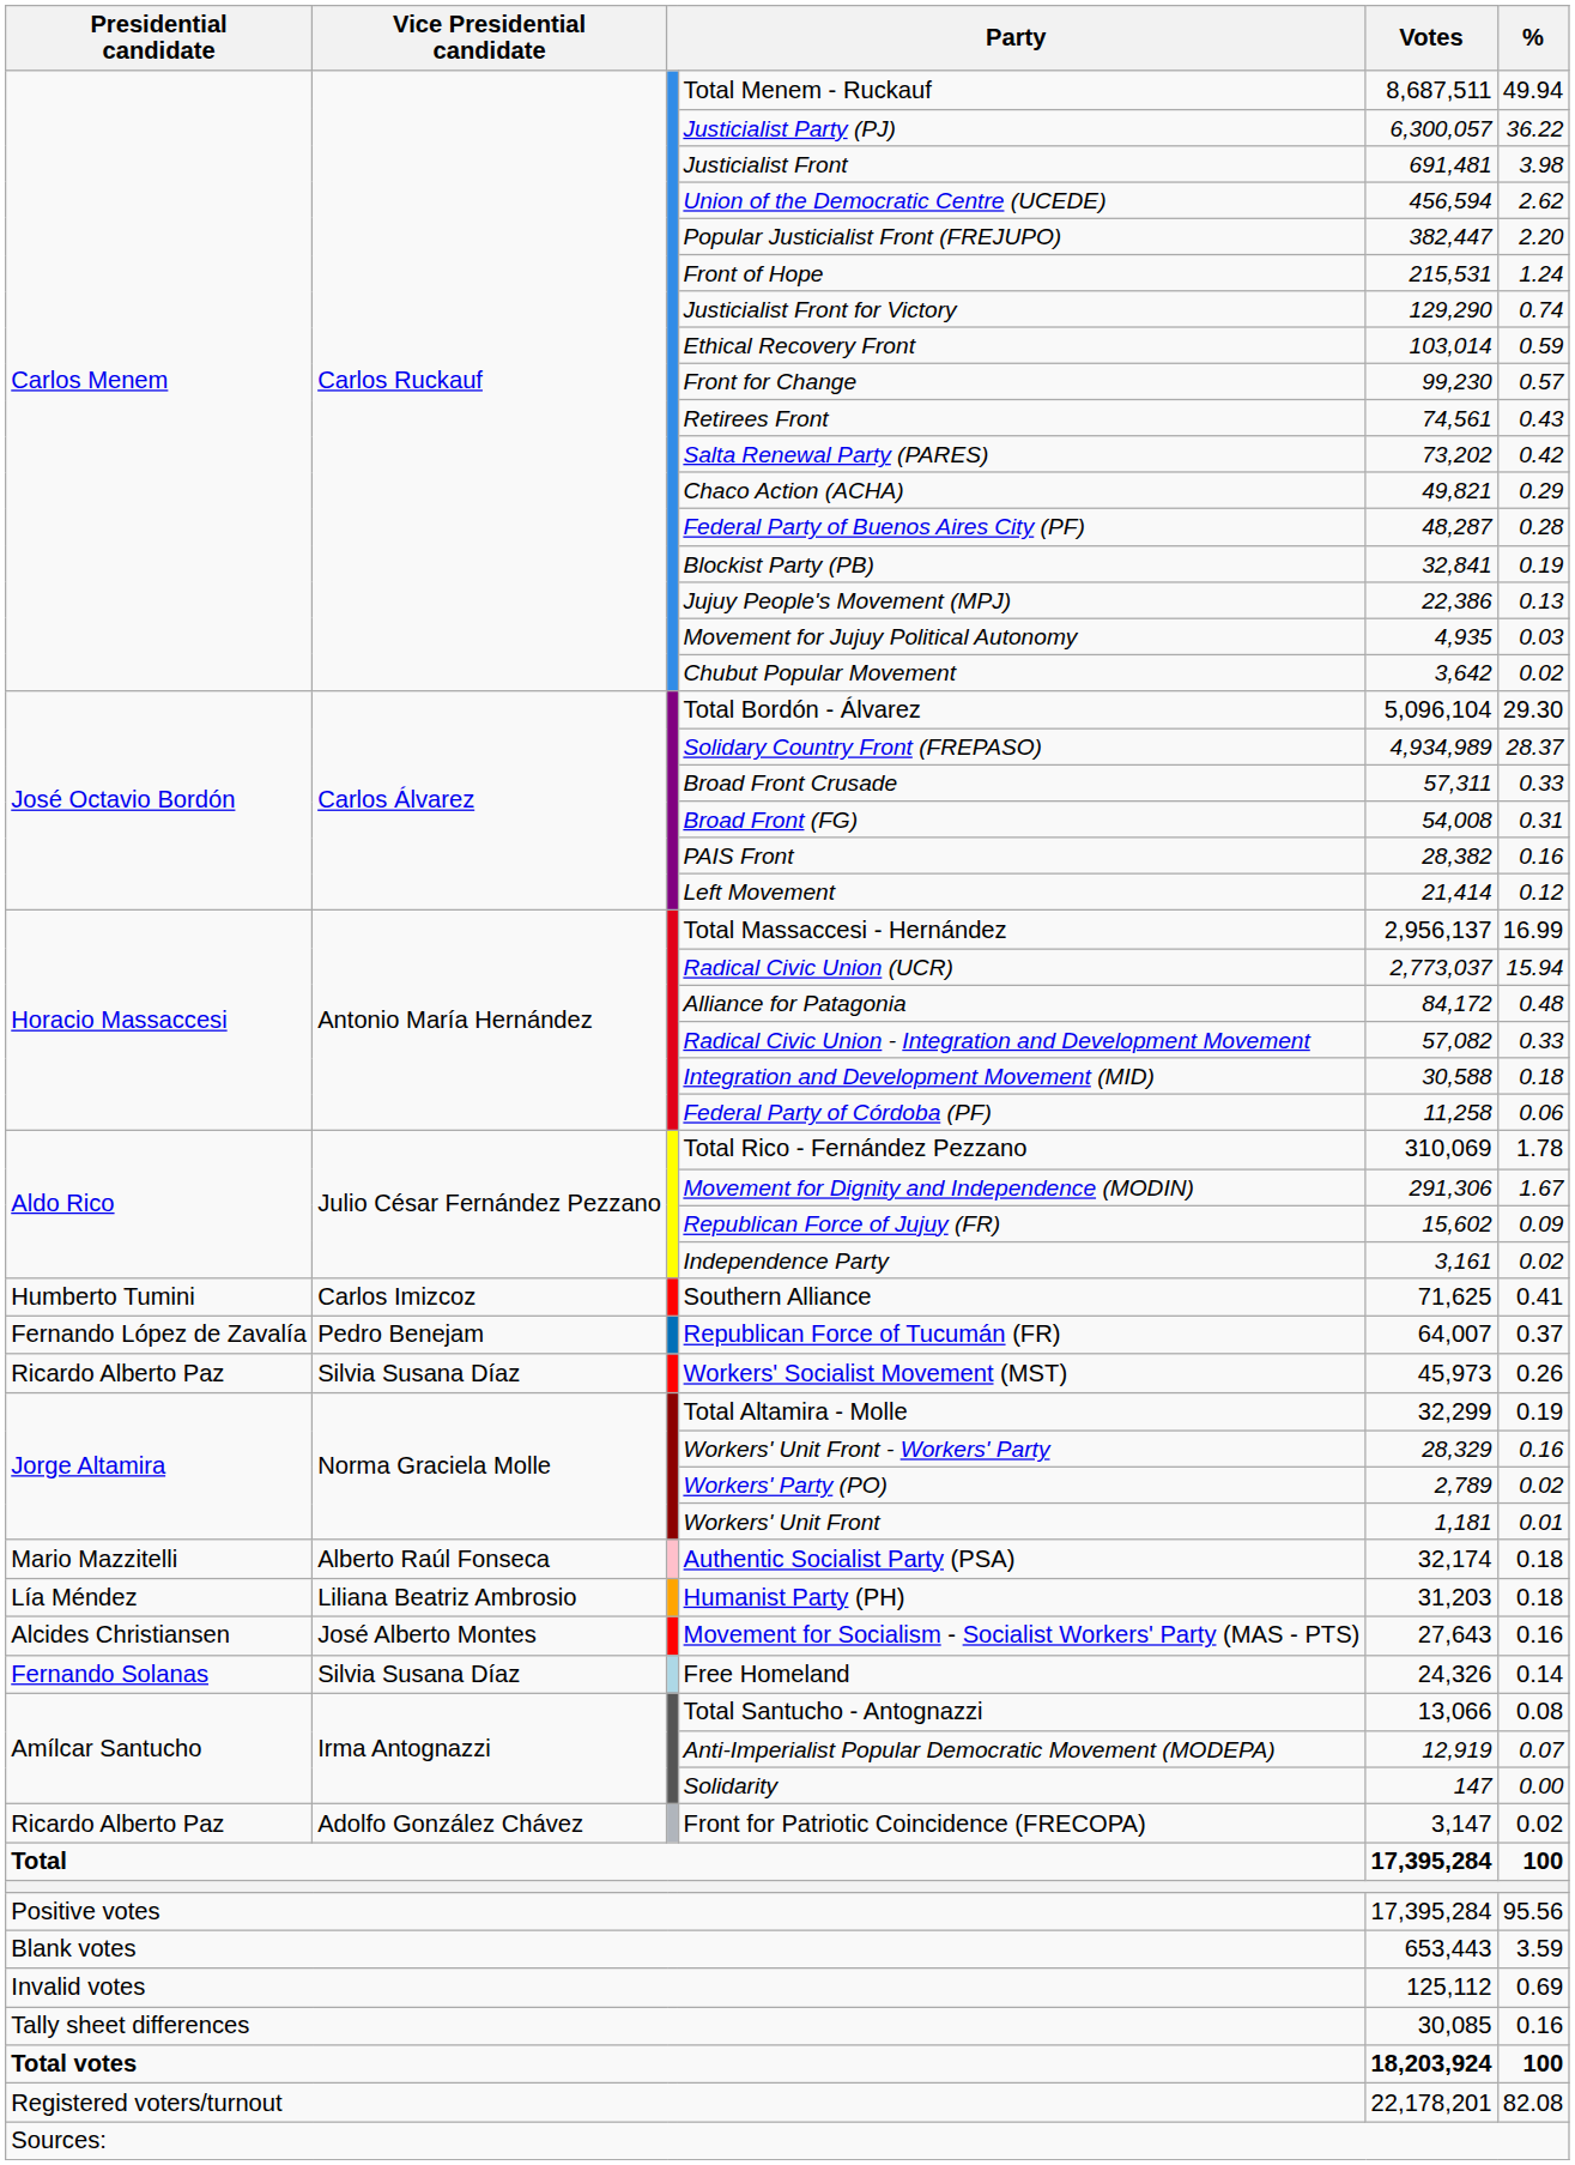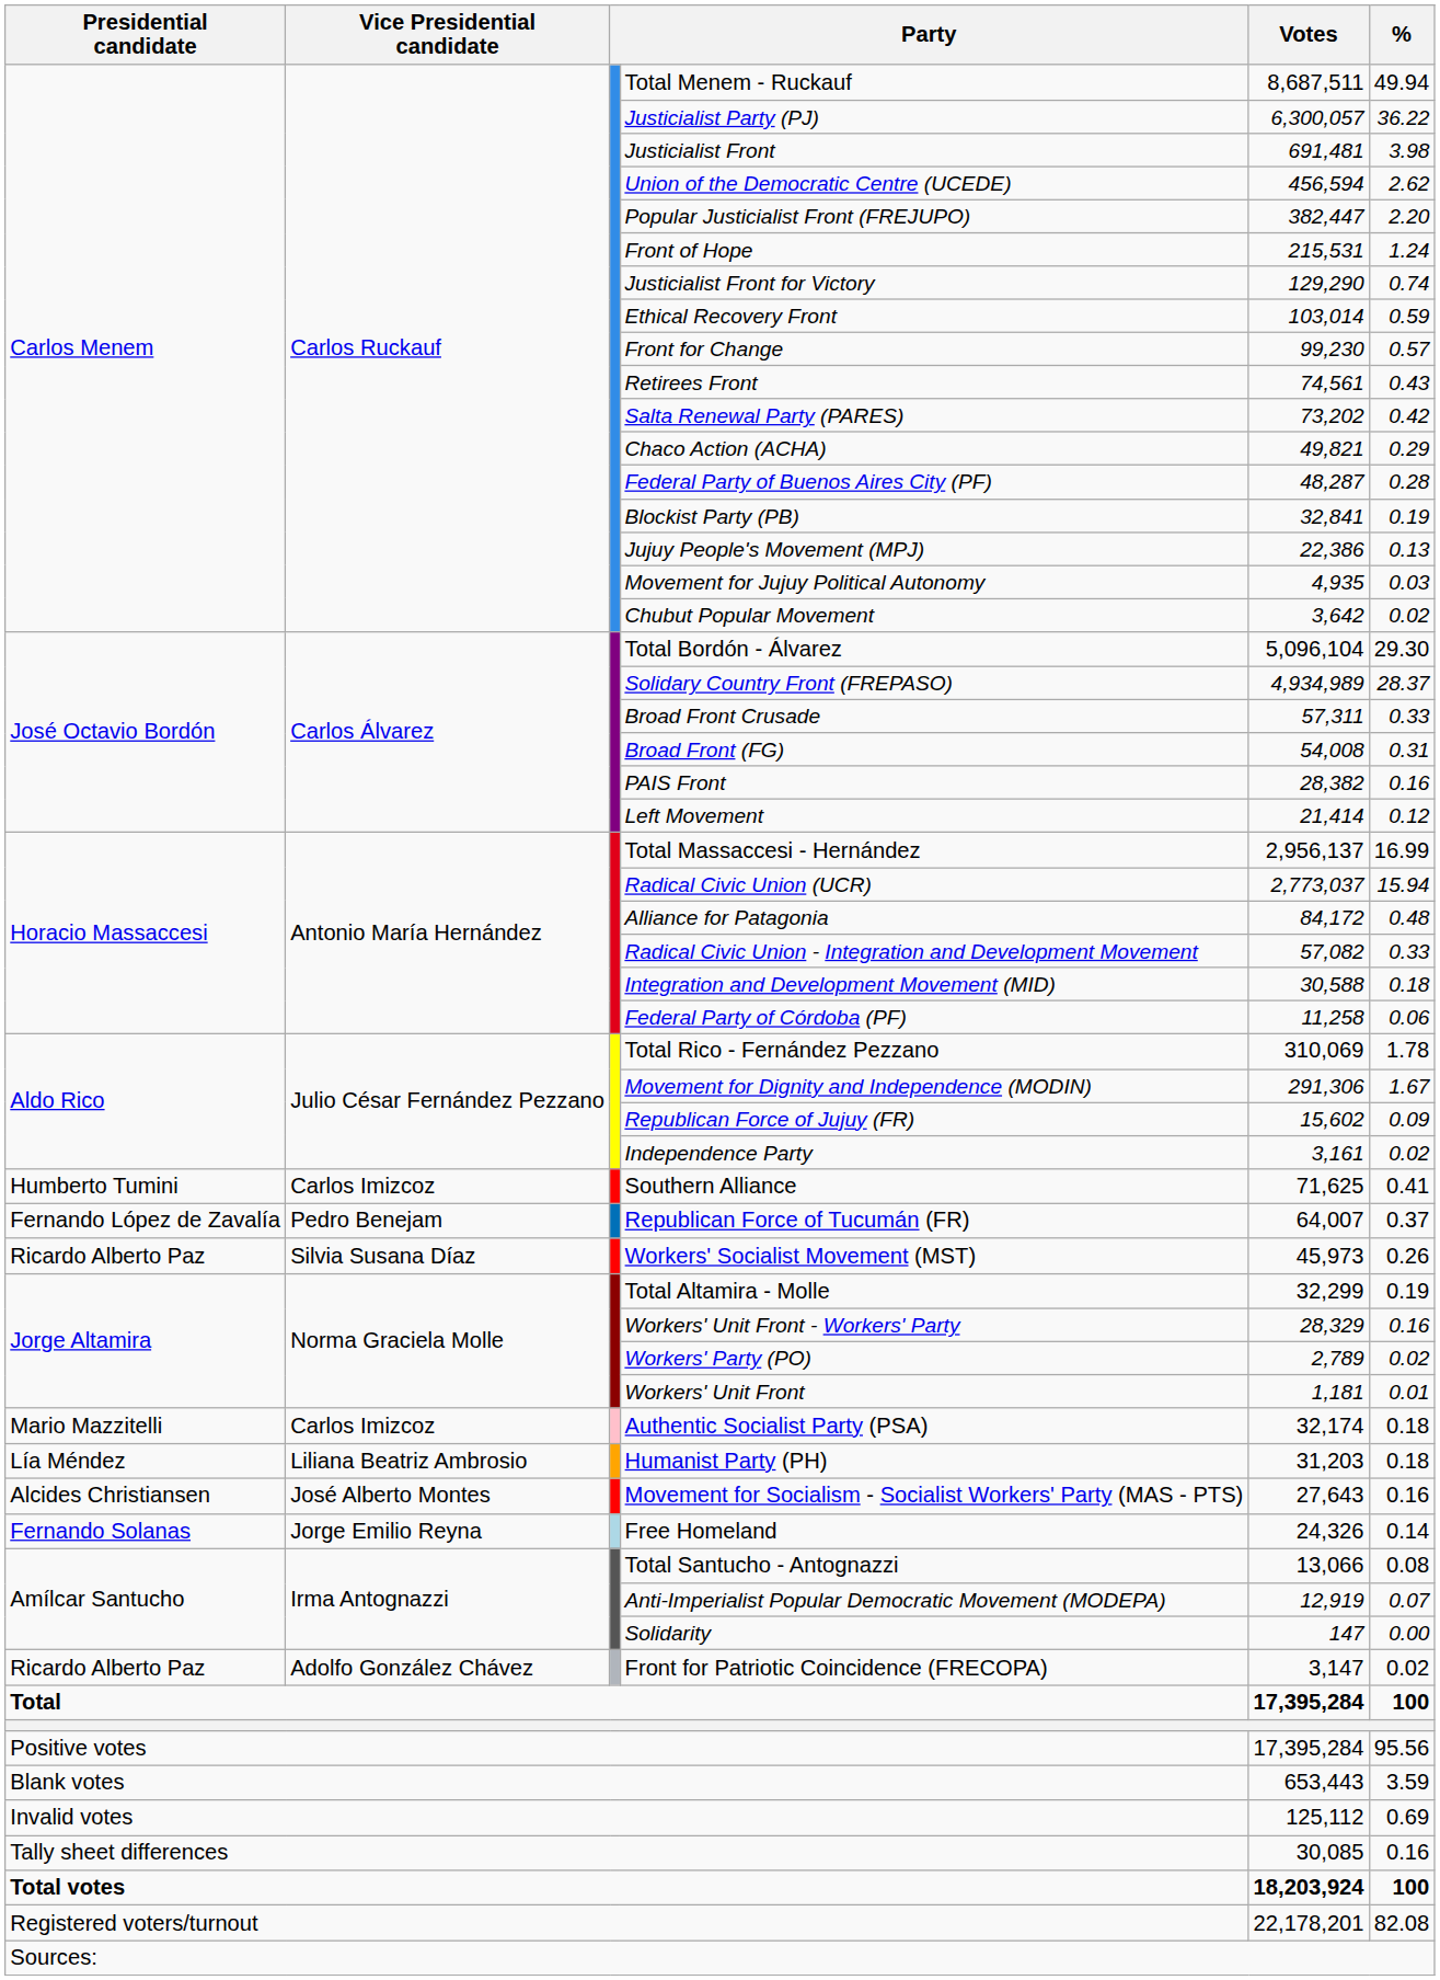 <table class="wikitable" style="text-align:right;">
 <tr>
 <th>Presidential<br>candidate</th>
 <th>Vice Presidential<br>candidate</th>
 <th colspan=2>Party</th>
 <th>Votes</th>
 <th>%</th>
 </tr>
 <tr>
 <td align=left rowspan=17><a href='#'>Carlos Menem</a></td>
 <td align=left rowspan=17><a href='#'>Carlos Ruckauf</a></td>
 <td bgcolor=#318CE7 rowspan=17></td>
 <td align=left>Total Menem - Ruckauf</td>
 <td>8,687,511</td>
 <td>49.94</td>
 </tr>
 <tr style="font-size: 95%; font-style: italic">
 <td align=left><span><a href='#'>Justicialist Party</a> (PJ)</span></td>
 <td>6,300,057</td>
 <td>36.22</td>
 </tr>
 <tr style="font-size: 95%; font-style: italic">
 <td align=left><span>Justicialist Front</span></td>
 <td>691,481</td>
 <td>3.98</td>
 </tr>
 <tr style="font-size: 95%; font-style: italic">
 <td align=left><span><a href='#'>Union of the Democratic Centre</a> (UCEDE)</span></td>
 <td>456,594</td>
 <td>2.62</td>
 </tr>
 <tr style="font-size: 95%; font-style: italic">
 <td align=left><span>Popular Justicialist Front (FREJUPO)</span></td>
 <td>382,447</td>
 <td>2.20</td>
 </tr>
 <tr style="font-size: 95%; font-style: italic">
 <td align=left><span>Front of Hope</span></td>
 <td>215,531</td>
 <td>1.24</td>
 </tr>
 <tr style="font-size: 95%; font-style: italic">
 <td align=left><span>Justicialist Front for Victory</span></td>
 <td>129,290</td>
 <td>0.74</td>
 </tr>
 <tr style="font-size: 95%; font-style: italic">
 <td align=left><span>Ethical Recovery Front</span></td>
 <td>103,014</td>
 <td>0.59</td>
 </tr>
 <tr style="font-size: 95%; font-style: italic">
 <td align=left><span>Front for Change</span></td>
 <td>99,230</td>
 <td>0.57</td>
 </tr>
 <tr style="font-size: 95%; font-style: italic">
 <td align=left><span>Retirees Front</span></td>
 <td>74,561</td>
 <td>0.43</td>
 </tr>
 <tr style="font-size: 95%; font-style: italic">
 <td align=left><span><a href='#'>Salta Renewal Party</a> (PARES)</span></td>
 <td>73,202</td>
 <td>0.42</td>
 </tr>
 <tr style="font-size: 95%; font-style: italic">
 <td align=left><span>Chaco Action (ACHA)</span></td>
 <td>49,821</td>
 <td>0.29</td>
 </tr>
 <tr style="font-size: 95%; font-style: italic">
 <td align=left><span><a href='#'>Federal Party of Buenos Aires City</a> (PF)</span></td>
 <td>48,287</td>
 <td>0.28</td>
 </tr>
 <tr style="font-size: 95%; font-style: italic">
 <td align=left><span>Blockist Party (PB)</span></td>
 <td>32,841</td>
 <td>0.19</td>
 </tr>
 <tr style="font-size: 95%; font-style: italic">
 <td align=left><span>Jujuy People's Movement (MPJ)</span></td>
 <td>22,386</td>
 <td>0.13</td>
 </tr>
 <tr style="font-size: 95%; font-style: italic">
 <td align=left><span>Movement for Jujuy Political Autonomy</span></td>
 <td>4,935</td>
 <td>0.03</td>
 </tr>
 <tr style="font-size: 95%; font-style: italic">
 <td align=left><span>Chubut Popular Movement</span></td>
 <td>3,642</td>
 <td>0.02</td>
 </tr>
 <tr>
 <td align=left rowspan=6><a href='#'>José Octavio Bordón</a></td>
 <td align=left rowspan=6><a href='#'>Carlos Álvarez</a></td>
 <td bgcolor=purple rowspan=6></td>
 <td align=left>Total Bordón - Álvarez</td>
 <td>5,096,104</td>
 <td>29.30</td>
 </tr>
 <tr style="font-size: 95%; font-style: italic">
 <td align=left><span><a href='#'>Solidary Country Front</a> (FREPASO)</span></td>
 <td>4,934,989</td>
 <td>28.37</td>
 </tr>
 <tr style="font-size: 95%; font-style: italic">
 <td align=left><span>Broad Front Crusade</span></td>
 <td>57,311</td>
 <td>0.33</td>
 </tr>
 <tr style="font-size: 95%; font-style: italic">
 <td align=left><span><a href='#'>Broad Front</a> (FG)</span></td>
 <td>54,008</td>
 <td>0.31</td>
 </tr>
 <tr style="font-size: 95%; font-style: italic">
 <td align=left><span>PAIS Front</span></td>
 <td>28,382</td>
 <td>0.16</td>
 </tr>
 <tr style="font-size: 95%; font-style: italic">
 <td align=left><span>Left Movement</span></td>
 <td>21,414</td>
 <td>0.12</td>
 </tr>
 <tr>
 <td align=left rowspan=6><a href='#'>Horacio Massaccesi</a></td>
 <td align=left rowspan=6>Antonio María Hernández</td>
 <td bgcolor=#E10019 rowspan=6></td>
 <td align=left>Total Massaccesi - Hernández</td>
 <td>2,956,137</td>
 <td>16.99</td>
 </tr>
 <tr style="font-size: 95%; font-style: italic">
 <td align=left><span><a href='#'>Radical Civic Union</a> (UCR)</span></td>
 <td>2,773,037</td>
 <td>15.94</td>
 </tr>
 <tr style="font-size: 95%; font-style: italic">
 <td align=left><span>Alliance for Patagonia</span></td>
 <td>84,172</td>
 <td>0.48</td>
 </tr>
 <tr style="font-size: 95%; font-style: italic">
 <td align=left><span><a href='#'>Radical Civic Union</a> - <a href='#'>Integration and Development Movement</a></span></td>
 <td>57,082</td>
 <td>0.33</td>
 </tr>
 <tr style="font-size: 95%; font-style: italic">
 <td align=left><span><a href='#'>Integration and Development Movement</a> (MID)</span></td>
 <td>30,588</td>
 <td>0.18</td>
 </tr>
 <tr style="font-size: 95%; font-style: italic">
 <td align=left><span><a href='#'>Federal Party of Córdoba</a> (PF)</span></td>
 <td>11,258</td>
 <td>0.06</td>
 </tr>
 <tr>
 <td align=left rowspan=4><a href='#'>Aldo Rico</a></td>
 <td align=left rowspan=4>Julio César Fernández Pezzano</td>
 <td bgcolor=yellow rowspan=4></td>
 <td align=left>Total Rico - Fernández Pezzano</td>
 <td>310,069</td>
 <td>1.78</td>
 </tr>
 <tr style="font-size: 95%; font-style: italic">
 <td align=left><span><a href='#'>Movement for Dignity and Independence</a> (MODIN)</span></td>
 <td>291,306</td>
 <td>1.67</td>
 </tr>
 <tr style="font-size: 95%; font-style: italic">
 <td align=left><span><a href='#'>Republican Force of Jujuy</a> (FR)</span></td>
 <td>15,602</td>
 <td>0.09</td>
 </tr>
 <tr style="font-size: 95%; font-style: italic">
 <td align=left><span>Independence Party</span></td>
 <td>3,161</td>
 <td>0.02</td>
 </tr>
 <tr>
 <td align=left>Humberto Tumini</td>
 <td align=left>Carlos Imizcoz</td>
 <td bgcolor=red></td>
 <td align=left>Southern Alliance</td>
 <td>71,625</td>
 <td>0.41</td>
 </tr>
 <tr>
 <td align=left>Fernando López de Zavalía</td>
 <td align=left>Pedro Benejam</td>
 <td bgcolor=#0070B8></td>
 <td align=left><a href='#'>Republican Force of Tucumán</a> (FR)</td>
 <td>64,007</td>
 <td>0.37</td>
 </tr>
 <tr>
 <td align=left>Ricardo Alberto Paz</td>
 <td align=left>Silvia Susana Díaz</td>
 <td bgcolor=red></td>
 <td align=left><a href='#'>Workers' Socialist Movement</a> (MST)</td>
 <td>45,973</td>
 <td>0.26</td>
 </tr>
 <tr>
 <td align=left rowspan=4><a href='#'>Jorge Altamira</a></td>
 <td align=left rowspan=4>Norma Graciela Molle</td>
 <td bgcolor=darkred rowspan=4></td>
 <td align=left>Total Altamira - Molle</td>
 <td>32,299</td>
 <td>0.19</td>
 </tr>
 <tr style="font-size: 95%; font-style: italic">
 <td align=left><span>Workers' Unit Front - <a href='#'>Workers' Party</a></span></td>
 <td>28,329</td>
 <td>0.16</td>
 </tr>
 <tr style="font-size: 95%; font-style: italic">
 <td align=left><span><a href='#'>Workers' Party</a> (PO)</span></td>
 <td>2,789</td>
 <td>0.02</td>
 </tr>
 <tr style="font-size: 95%; font-style: italic">
 <td align=left><span>Workers' Unit Front</span></td>
 <td>1,181</td>
 <td>0.01</td>
 </tr>
 <tr>
 <td align=left>Mario Mazzitelli</td>
-<td align=left>Alberto Raúl Fonseca</td>
+<td align=left>Carlos Imizcoz</td>
 <td bgcolor=pink></td>
 <td align=left><a href='#'>Authentic Socialist Party</a> (PSA)</td>
 <td>32,174</td>
 <td>0.18</td>
 </tr>
 <tr>
 <td align=left>Lía Méndez</td>
 <td align=left>Liliana Beatriz Ambrosio</td>
 <td bgcolor=orange></td>
 <td align=left><a href='#'>Humanist Party</a> (PH)</td>
 <td>31,203</td>
 <td>0.18</td>
 </tr>
 <tr>
 <td align=left>Alcides Christiansen</td>
 <td align=left>José Alberto Montes</td>
 <td bgcolor=red></td>
 <td align=left><a href='#'>Movement for Socialism</a> - <a href='#'>Socialist Workers' Party</a> (MAS - PTS)</td>
 <td>27,643</td>
 <td>0.16</td>
 </tr>
 <tr>
 <td align=left><a href='#'>Fernando Solanas</a></td>
-<td align=left>Silvia Susana Díaz</td>
+<td align=left>Jorge Emilio Reyna</td>
 <td bgcolor=lightblue></td>
 <td align=left>Free Homeland</td>
 <td>24,326</td>
 <td>0.14</td>
 </tr>
 <tr>
 <td align=left rowspan=3>Amílcar Santucho</td>
 <td align=left rowspan=3>Irma Antognazzi</td>
 <td bgcolor=#555555 rowspan=3></td>
 <td align=left>Total Santucho - Antognazzi</td>
 <td>13,066</td>
 <td>0.08</td>
 </tr>
 <tr style="font-size: 95%; font-style: italic">
 <td align=left><span>Anti-Imperialist Popular Democratic Movement (MODEPA)</span></td>
 <td>12,919</td>
 <td>0.07</td>
 </tr>
 <tr style="font-size: 95%; font-style: italic">
 <td align=left><span>Solidarity</span></td>
 <td>147</td>
 <td>0.00</td>
 </tr>
 <tr>
 <td align=left>Ricardo Alberto Paz</td>
 <td align=left>Adolfo González Chávez</td>
 <td bgcolor=#B0B5BC></td>
 <td align=left>Front for Patriotic Coincidence (FRECOPA)</td>
 <td>3,147</td>
 <td>0.02</td>
 </tr>
 <tr style="font-weight:bold">
 <td colspan=4 align=left>Total</td>
 <td>17,395,284</td>
 <td>100</td>
 </tr>
 <tr>
 <th colspan=6></th>
 </tr>
 <tr>
 <td colspan=4 align=left>Positive votes</td>
 <td>17,395,284</td>
 <td>95.56</td>
 </tr>
 <tr>
 <td colspan=4 align=left>Blank votes</td>
 <td>653,443</td>
 <td>3.59</td>
 </tr>
 <tr>
 <td colspan=4 align=left>Invalid votes</td>
 <td>125,112</td>
 <td>0.69</td>
 </tr>
 <tr>
 <td colspan=4 align=left>Tally sheet differences</td>
 <td>30,085</td>
 <td>0.16</td>
 </tr>
 <tr style="font-weight:bold">
 <td colspan=4 align=left>Total votes</td>
 <td>18,203,924</td>
 <td>100</td>
 </tr>
 <tr>
 <td colspan=4 align=left>Registered voters/turnout</td>
 <td>22,178,201</td>
 <td>82.08</td>
 </tr>
 <tr>
 <td colspan=6 align=left>Sources:</td>
 </tr>
 </table>
